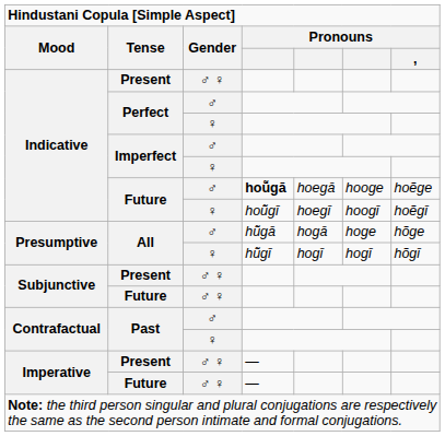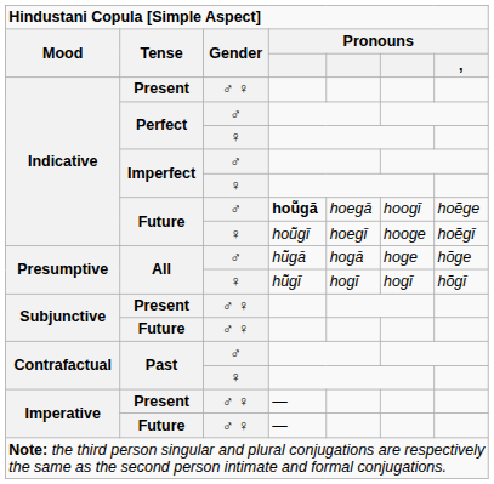 <table class="wikitable mw-collapsible mw-collapsed" border="0" cellspacing="2" cellpadding="1">
 <tr>
 <td colspan="7"><strong>Hindustani Copula   [Simple Aspect]</strong></td>
 </tr>
 <tr>
 <th rowspan="2"><strong>Mood</strong></th>
 <th rowspan="2"><strong>Tense</strong></th>
 <th rowspan="2"><strong>Gender</strong></th>
 <th colspan="4">Pronouns</th>
 </tr>
 <tr>
 <th align="right"></th>
 <th align="left"></th>
 <th></th>
 <th>, </th>
 </tr>
 <tr>
 <th rowspan="7"><strong>Indicative</strong></th>
 <th><strong>Present</strong></th>
 <th>♂ ♀</th>
 <td></td>
 <td></td>
 <td></td>
 <td></td>
 </tr>
 <tr>
 <th rowspan="2"><strong>Perfect</strong></th>
 <th>♂</th>
 <td colspan="2"></td>
 <td colspan="2"></td>
 </tr>
 <tr>
 <th>♀</th>
 <td colspan="3"></td>
 <td></td>
 </tr>
 <tr>
 <th rowspan="2"><strong>Imperfect</strong></th>
 <th>♂</th>
 <td colspan="2"></td>
 <td colspan="2"></td>
 </tr>
 <tr>
 <th>♀</th>
 <td colspan="3"></td>
 <td></td>
 </tr>
 <tr>
 <th rowspan="2"><strong>Future</strong></th>
 <th>♂</th>
 <td><strong>hoū̃gā</strong></td>
 <td><em>hoegā</em></td>
-<td><em>hooge</em></td>
+<td><em>hoogī</em></td>
 <td><em>hoẽge</em></td>
 </tr>
 <tr>
 <th>♀</th>
 <td><em>hoū̃gī</em></td>
 <td><em>hoegī</em></td>
-<td><em>hoogī</em></td>
+<td><em>hooge</em></td>
 <td><em>hoẽgī</em></td>
 </tr>
 <tr>
 <th rowspan="2"><strong>Presumptive</strong></th>
 <th rowspan="2">All</th>
 <th>♂</th>
 <td><em>hū̃gā</em></td>
 <td><em>hogā</em></td>
 <td><em>hoge</em></td>
 <td><em>hõge</em></td>
 </tr>
 <tr>
 <th>♀</th>
 <td><em>hū̃gī</em></td>
 <td><em>hogī</em></td>
 <td><em>hogī</em></td>
 <td><em>hõgī</em></td>
 </tr>
 <tr>
 <th rowspan="2"><strong>Subjunctive</strong></th>
 <th><strong>Present</strong></th>
 <th>♂ ♀</th>
 <td></td>
 <td colspan="2"></td>
 <td></td>
 </tr>
 <tr>
 <th><strong>Future</strong></th>
 <th>♂ ♀</th>
 <td></td>
 <td></td>
 <td></td>
 <td></td>
 </tr>
 <tr>
 <th rowspan="2"><strong>Contrafactual</strong></th>
 <th rowspan="2"><strong>Past</strong></th>
 <th>♂</th>
 <td colspan="2"></td>
 <td colspan="2"></td>
 </tr>
 <tr>
 <th>♀</th>
 <td colspan="3"></td>
 <td></td>
 </tr>
 <tr>
 <th rowspan="2"><strong>Imperative</strong></th>
 <th><strong>Present</strong></th>
 <th>♂ ♀</th>
 <td><em>—</em></td>
 <td></td>
 <td></td>
 <td></td>
 </tr>
 <tr>
 <th><strong>Future</strong></th>
 <th>♂ ♀</th>
 <td><em>—</em></td>
 <td></td>
 <td></td>
 <td></td>
 </tr>
 <tr>
 <td colspan="7"><strong>Note:</strong> <em>the third person singular and plural conjugations are respectively</em><br><em>the same as the second person intimate and formal conjugations.</em></td>
 </tr>
 </table>
